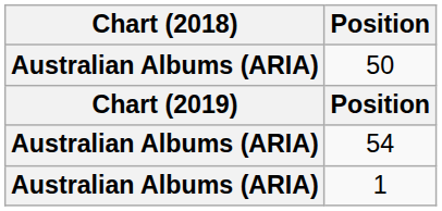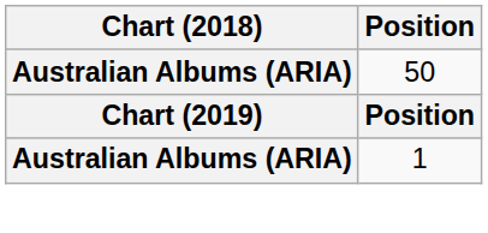 <table class="wikitable sortable plainrowheaders" style="text-align:center">
 <tr>
 <th>Chart (2018)</th>
 <th>Position</th>
 </tr>
 <tr>
 <th scope="row">Australian Albums (ARIA)</th>
 <td>50</td>
 </tr>
 <tr>
 <th>Chart (2019)</th>
 <th>Position</th>
 </tr>
 <tr>
 <th scope="row">Australian Albums (ARIA)</th>
-<td>54</td>
-</tr>
-<tr>
-<th scope="row">Australian Albums (ARIA)</th>
 <td>1</td>
 </tr>
 </table>
